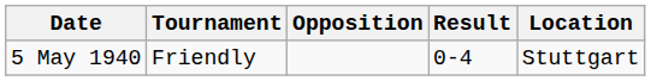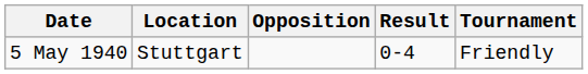 <table class="wikitable">
 <tr style="text-align:left;">
 <th>Date</th>
-<th>Tournament</th>
+<th>Location</th>
 <th>Opposition</th>
 <th>Result</th>
-<th>Location</th>
+<th>Tournament</th>
 </tr>
 <tr>
 <td>5 May 1940</td>
-<td>Friendly</td>
+<td>Stuttgart</td>
 <td></td>
 <td>0-4</td>
-<td>Stuttgart</td>
+<td>Friendly</td>
 </tr>
 </table>
